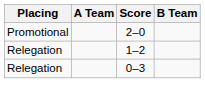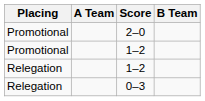 <table class=wikitable style="border:1px solid #AAAAAA;">
 <tr>
 <th>Placing</th>
 <th>A Team</th>
 <th>Score</th>
 <th>B Team</th>
 </tr>
 <tr>
 <td>Promotional</td>
 <td><strong></strong></td>
 <td align="center">2–0</td>
 <td></td>
 </tr>
 <tr>
+<td>Promotional</td>
+<td></td>
+<td align="center">1–2</td>
+<td><strong></strong></td>
+</tr>
+<tr>
 <td>Relegation</td>
 <td></td>
 <td align="center">1–2</td>
 <td><strong></strong></td>
 </tr>
 <tr>
 <td>Relegation</td>
 <td></td>
 <td align="center">0–3</td>
 <td><strong></strong></td>
 </tr>
 </table>
